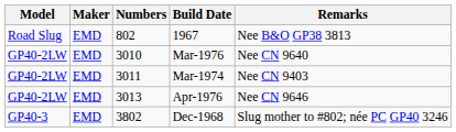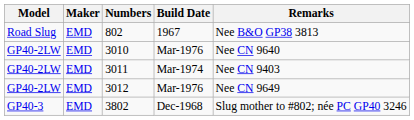 <table class="wikitable sortable">
 <tr>
 <th>Model</th>
 <th>Maker</th>
 <th>Numbers</th>
 <th>Build Date</th>
 <th>Remarks</th>
 </tr>
 <tr>
 <td><a href='#'>Road Slug</a></td>
 <td><a href='#'>EMD</a></td>
 <td>802</td>
 <td>1967</td>
 <td>Nee <a href='#'>B&O</a> <a href='#'>GP38</a> 3813</td>
 </tr>
 <tr>
 <td><a href='#'>GP40-2LW</a></td>
 <td><a href='#'>EMD</a></td>
 <td>3010</td>
 <td>Mar-1976</td>
 <td>Nee <a href='#'>CN</a> 9640</td>
 </tr>
 <tr>
 <td><a href='#'>GP40-2LW</a></td>
 <td><a href='#'>EMD</a></td>
 <td>3011</td>
 <td>Mar-1974</td>
 <td>Nee <a href='#'>CN</a> 9403</td>
 </tr>
 <tr>
 <td><a href='#'>GP40-2LW</a></td>
 <td><a href='#'>EMD</a></td>
-<td>3013</td>
-<td>Apr-1976</td>
-<td>Nee <a href='#'>CN</a> 9646</td>
+<td>3012</td>
+<td>Mar-1976</td>
+<td>Nee <a href='#'>CN</a> 9649</td>
 </tr>
 <tr>
 <td><a href='#'>GP40-3</a></td>
 <td><a href='#'>EMD</a></td>
 <td>3802</td>
 <td>Dec-1968</td>
 <td>Slug mother to #802; née <a href='#'>PC</a> <a href='#'>GP40</a> 3246</td>
 </tr>
 </table>
